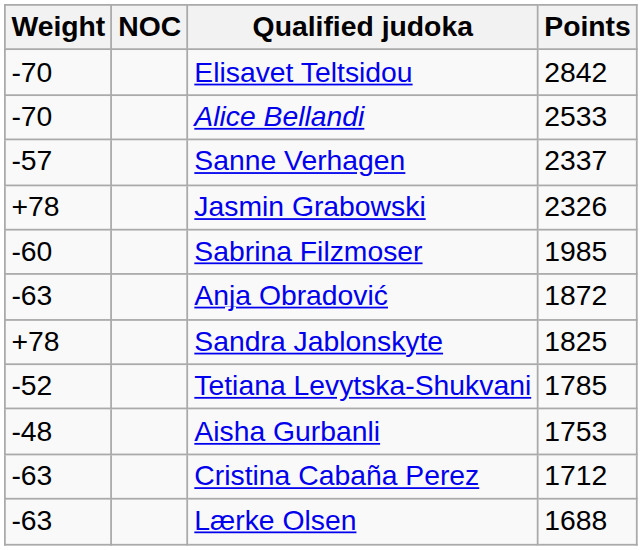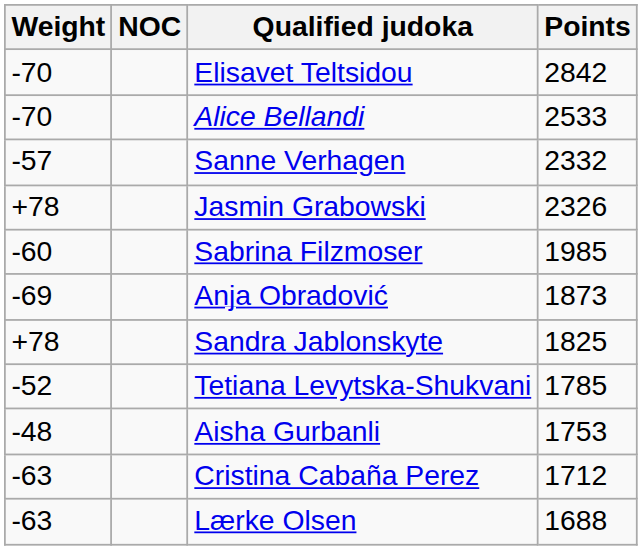 <table class="wikitable">
 <tr>
 <th>Weight</th>
 <th>NOC</th>
 <th>Qualified judoka</th>
 <th>Points</th>
 </tr>
 <tr>
 <td>-70</td>
 <td></td>
 <td><a href='#'>Elisavet Teltsidou</a></td>
 <td>2842</td>
 </tr>
 <tr>
 <td>-70</td>
 <td></td>
 <td><em><a href='#'>Alice Bellandi</a></em></td>
 <td>2533</td>
 </tr>
 <tr>
 <td>-57</td>
 <td></td>
 <td><a href='#'>Sanne Verhagen</a></td>
-<td>2337</td>
+<td>2332</td>
 </tr>
 <tr>
 <td>+78</td>
 <td></td>
 <td><a href='#'>Jasmin Grabowski</a></td>
 <td>2326</td>
 </tr>
 <tr>
 <td>-60</td>
 <td></td>
 <td><a href='#'>Sabrina Filzmoser</a></td>
 <td>1985</td>
 </tr>
 <tr>
-<td>-63</td>
+<td>-69</td>
 <td></td>
 <td><a href='#'>Anja Obradović</a></td>
-<td>1872</td>
+<td>1873</td>
 </tr>
 <tr>
 <td>+78</td>
 <td></td>
 <td><a href='#'>Sandra Jablonskyte</a></td>
 <td>1825</td>
 </tr>
 <tr>
 <td>-52</td>
 <td></td>
 <td><a href='#'>Tetiana Levytska-Shukvani</a></td>
 <td>1785</td>
 </tr>
 <tr>
 <td>-48</td>
 <td></td>
 <td><a href='#'>Aisha Gurbanli</a></td>
 <td>1753</td>
 </tr>
 <tr>
 <td>-63</td>
 <td></td>
 <td><a href='#'>Cristina Cabaña Perez</a></td>
 <td>1712</td>
 </tr>
 <tr>
 <td>-63</td>
 <td></td>
 <td><a href='#'>Lærke Olsen</a></td>
 <td>1688</td>
 </tr>
 </table>
